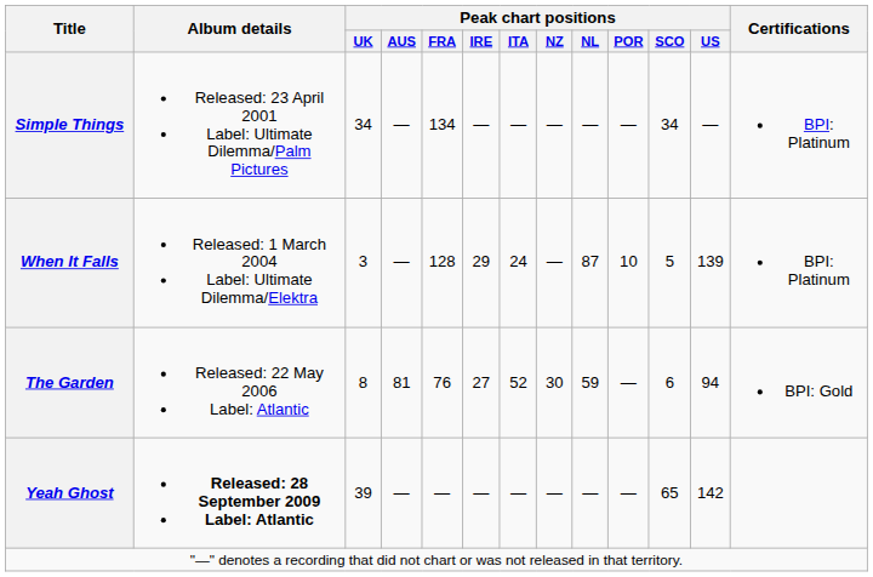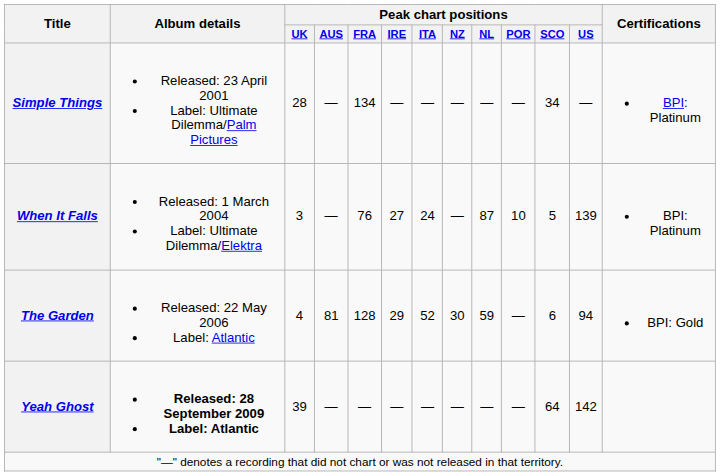 <table class="wikitable plainrowheaders" style="text-align:center;">
 <tr>
 <th scope="col" rowspan="2" style="width:12em;">Title</th>
 <th scope="col" rowspan="2" style="width:16em;">Album details</th>
 <th scope="col" colspan="10">Peak chart positions</th>
 <th scope="col" rowspan="2" style="width:10em;">Certifications</th>
 </tr>
 <tr>
 <th style="width:3em;font-size:85%"><a href='#'>UK</a><br></th>
 <th style="width:3em;font-size:85%"><a href='#'>AUS</a><br></th>
 <th style="width:3em;font-size:85%"><a href='#'>FRA</a><br></th>
 <th style="width:3em;font-size:85%"><a href='#'>IRE</a><br></th>
 <th style="width:3em;font-size:85%"><a href='#'>ITA</a><br></th>
 <th style="width:3em;font-size:85%"><a href='#'>NZ</a><br></th>
 <th style="width:3em;font-size:85%"><a href='#'>NL</a><br></th>
 <th style="width:3em;font-size:85%"><a href='#'>POR</a><br></th>
 <th style="width:3em;font-size:85%"><a href='#'>SCO</a><br></th>
 <th style="width:3em;font-size:85%"><a href='#'>US</a><br></th>
 </tr>
 <tr>
 <th scope="row"><em><a href='#'>Simple Things</a></em></th>
 <td><br><ul><li>Released: 23 April 2001</li><li>Label: Ultimate Dilemma/<a href='#'>Palm Pictures</a></li></ul></td>
-<td>34</td>
+<td>28</td>
 <td>—</td>
 <td>134</td>
 <td>—</td>
 <td>—</td>
 <td>—</td>
 <td>—</td>
 <td>—</td>
 <td>34</td>
 <td>—</td>
 <td><br><ul><li><a href='#'>BPI</a>: Platinum</li></ul></td>
 </tr>
 <tr>
 <th scope="row"><em><a href='#'>When It Falls</a></em></th>
 <td><br><ul><li>Released: 1 March 2004</li><li>Label: Ultimate Dilemma/<a href='#'>Elektra</a></li></ul></td>
 <td>3</td>
 <td>—</td>
-<td>128</td>
-<td>29</td>
+<td>76</td>
+<td>27</td>
 <td>24</td>
 <td>—</td>
 <td>87</td>
 <td>10</td>
 <td>5</td>
 <td>139</td>
 <td><br><ul><li>BPI: Platinum</li></ul></td>
 </tr>
 <tr>
 <th scope="row"><em><a href='#'>The Garden</a></em></th>
 <td><br><ul><li>Released: 22 May 2006</li><li>Label: <a href='#'>Atlantic</a></li></ul></td>
-<td>8</td>
+<td>4</td>
 <td>81</td>
-<td>76</td>
-<td>27</td>
+<td>128</td>
+<td>29</td>
 <td>52</td>
 <td>30</td>
 <td>59</td>
 <td>—</td>
 <td>6</td>
 <td>94</td>
 <td><br><ul><li>BPI: Gold</li></ul></td>
 </tr>
 <tr>
 <th scope="row"><em><a href='#'>Yeah Ghost</a></em></th>
 <td><strong><br><ul><li>Released: 28 September 2009</li><li>Label: Atlantic</li></ul></strong></td>
 <td>39</td>
 <td>—</td>
 <td>—</td>
 <td>—</td>
 <td>—</td>
 <td>—</td>
 <td>—</td>
 <td>—</td>
-<td>65</td>
+<td>64</td>
 <td>142</td>
 <td></td>
 </tr>
 <tr>
 <td colspan="14" style="font-size:90%">"—" denotes a recording that did not chart or was not released in that territory.</td>
 </tr>
 </table>
